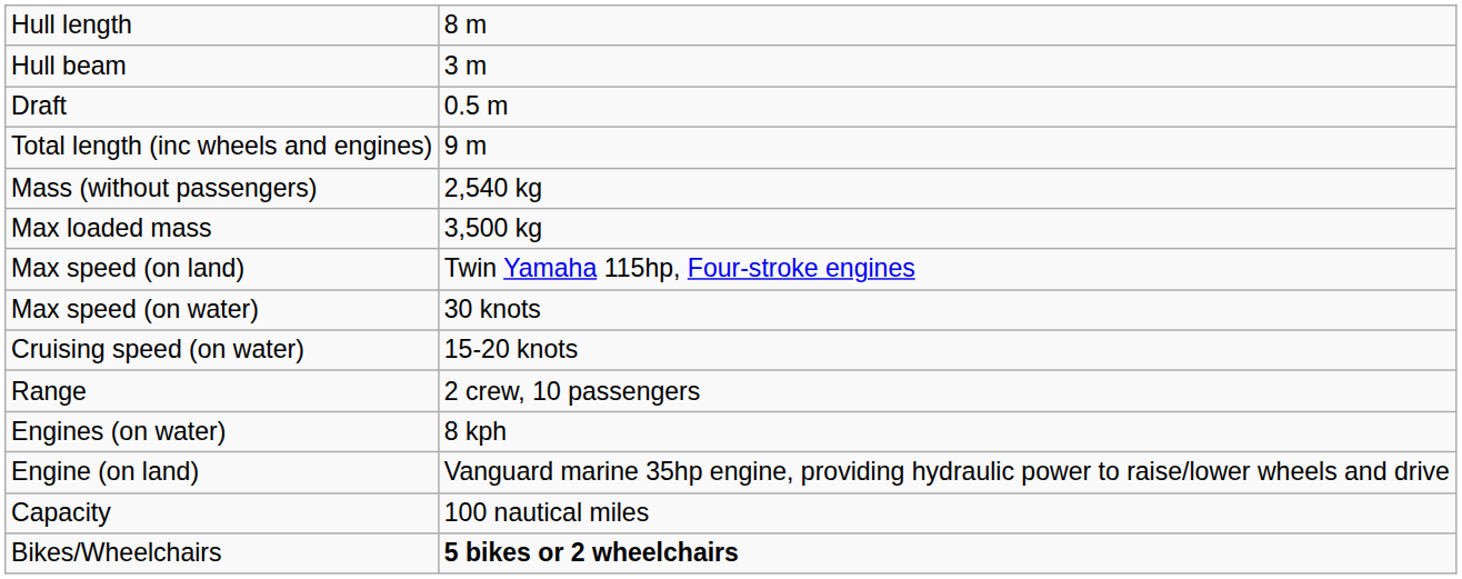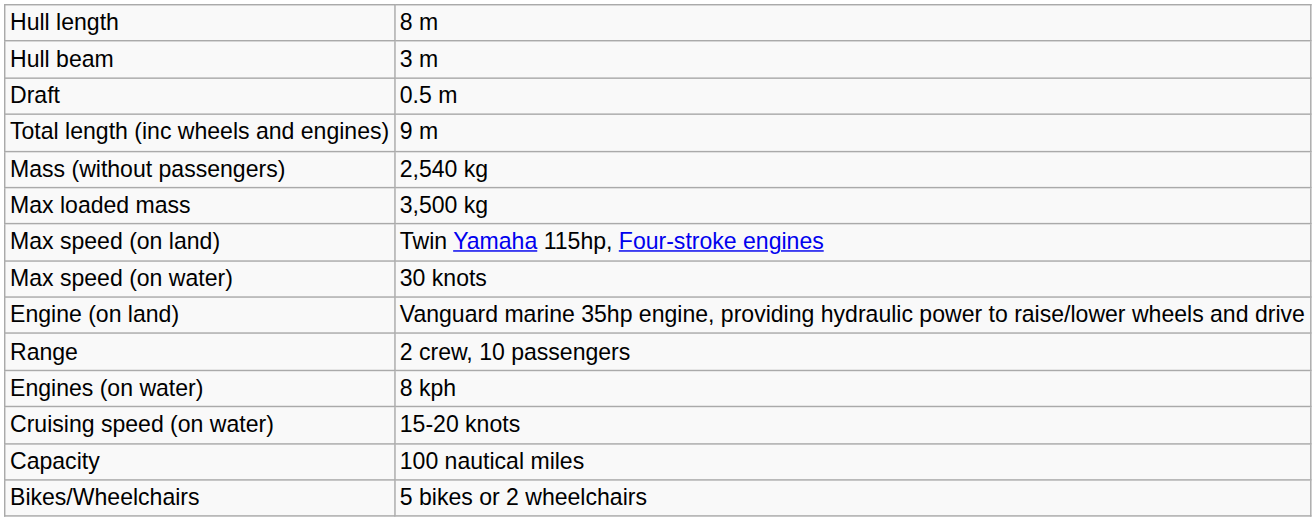 <table class="wikitable">
 <tr>
 <td>Hull length</td>
 <td>8 m</td>
 </tr>
 <tr>
 <td>Hull beam</td>
 <td>3 m</td>
 </tr>
 <tr>
 <td>Draft</td>
 <td>0.5 m</td>
 </tr>
 <tr>
 <td>Total length (inc wheels and engines)</td>
 <td>9 m</td>
 </tr>
 <tr>
 <td>Mass (without passengers)</td>
 <td>2,540 kg</td>
 </tr>
 <tr>
 <td>Max loaded mass</td>
 <td>3,500 kg</td>
 </tr>
 <tr>
 <td>Max speed (on land)</td>
 <td>Twin <a href='#'>Yamaha</a> 115hp, <a href='#'>Four-stroke engines</a></td>
 </tr>
 <tr>
 <td>Max speed (on water)</td>
 <td>30 knots</td>
 </tr>
 <tr>
-<td>Cruising speed (on water)</td>
-<td>15-20 knots</td>
+<td>Engine (on land)</td>
+<td>Vanguard marine 35hp engine, providing hydraulic power to raise/lower wheels and drive</td>
 </tr>
 <tr>
 <td>Range</td>
 <td>2 crew, 10 passengers</td>
 </tr>
 <tr>
 <td>Engines (on water)</td>
 <td>8 kph</td>
 </tr>
 <tr>
-<td>Engine (on land)</td>
-<td>Vanguard marine 35hp engine, providing hydraulic power to raise/lower wheels and drive</td>
+<td>Cruising speed (on water)</td>
+<td>15-20 knots</td>
 </tr>
 <tr>
 <td>Capacity</td>
 <td>100 nautical miles</td>
 </tr>
 <tr>
 <td>Bikes/Wheelchairs</td>
-<td><strong>5 bikes or 2 wheelchairs</strong></td>
+<td>5 bikes or 2 wheelchairs</td>
 </tr>
 </table>
